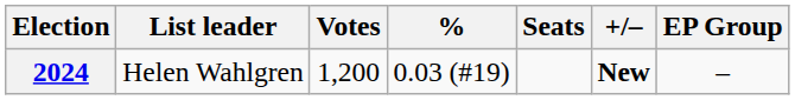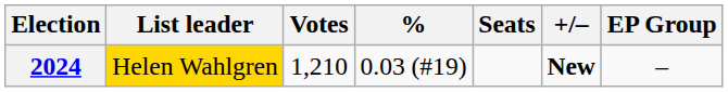 <table class="wikitable" style="text-align:center;">
 <tr>
 <th>Election</th>
 <th>List leader</th>
 <th>Votes</th>
 <th>%</th>
 <th>Seats</th>
 <th>+/–</th>
 <th>EP Group</th>
 </tr>
 <tr>
 <th><a href='#'>2024</a></th>
-<td>Helen Wahlgren</td>
-<td>1,200</td>
+<td style="background: gold;">Helen Wahlgren</td>
+<td>1,210</td>
 <td>0.03 (#19)</td>
 <td></td>
 <td><strong>New</strong></td>
 <td>–</td>
 </tr>
 </table>
